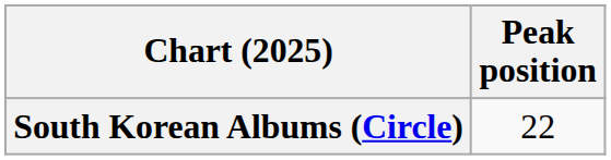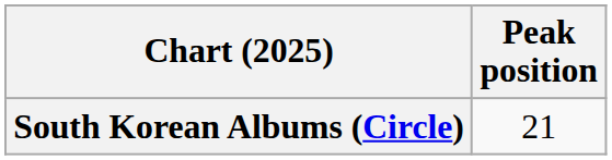 <table class="wikitable plainrowheaders" style="text-align:center">
 <tr>
 <th scope="col">Chart (2025)</th>
 <th scope="col">Peak<br>position</th>
 </tr>
 <tr>
 <th scope="row">South Korean Albums (<a href='#'>Circle</a>)</th>
-<td>22</td>
+<td>21</td>
 </tr>
 </table>
